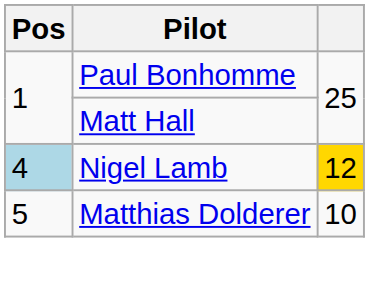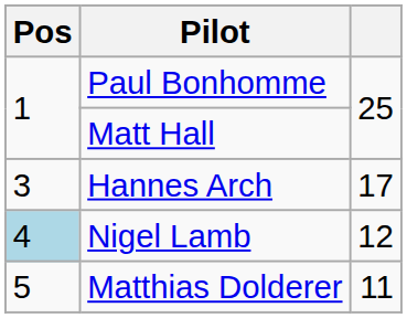 <table class="wikitable" style="font-size: 95%;">
 <tr>
 <th>Pos</th>
 <th>Pilot</th>
 <th></th>
 </tr>
 <tr>
 <td rowspan=2>1</td>
 <td> <a href='#'>Paul Bonhomme</a></td>
 <td rowspan=2 align="right">25</td>
 </tr>
 <tr>
 <td> <a href='#'>Matt Hall</a></td>
 </tr>
 <tr>
+<td>3</td>
+<td> <a href='#'>Hannes Arch</a></td>
+<td align="right">17</td>
+</tr>
+<tr>
 <td style="background: lightblue;">4</td>
 <td> <a href='#'>Nigel Lamb</a></td>
-<td align="right" style="background: gold;">12</td>
+<td align="right">12</td>
 </tr>
 <tr>
 <td>5</td>
 <td> <a href='#'>Matthias Dolderer</a></td>
-<td align="right">10</td>
+<td align="right">11</td>
 </tr>
 </table>
